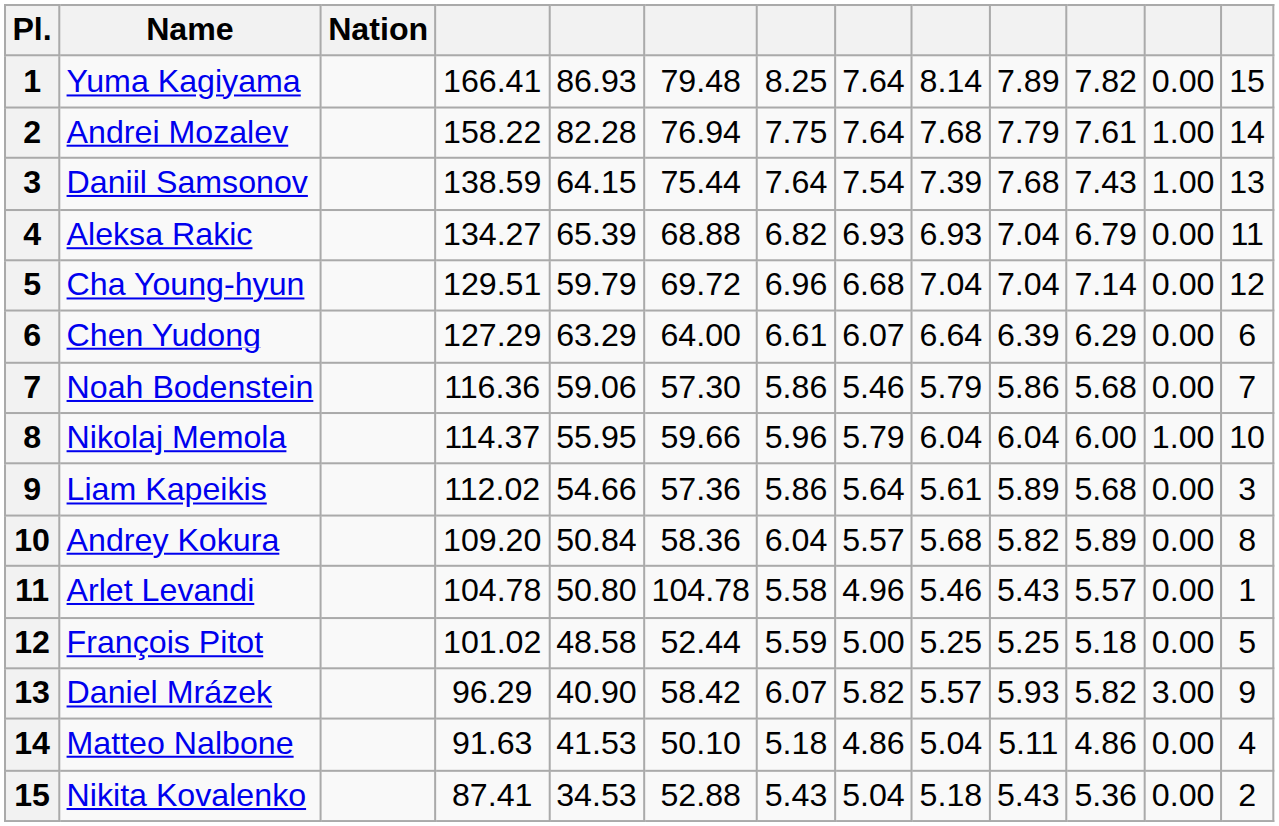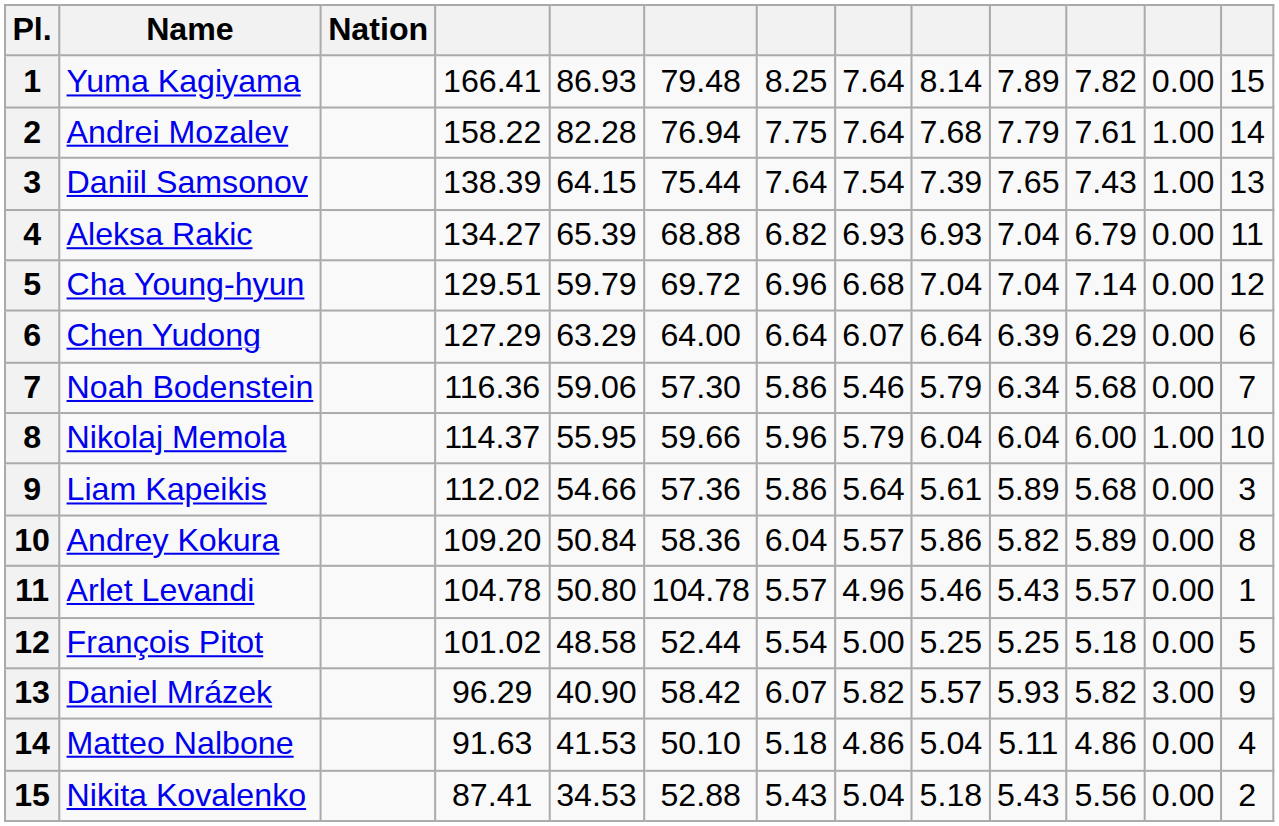 <table class="wikitable sortable" style="text-align:center">
 <tr>
 <th>Pl.</th>
 <th>Name</th>
 <th>Nation</th>
 <th></th>
 <th></th>
 <th></th>
 <th></th>
 <th></th>
 <th></th>
 <th></th>
 <th></th>
 <th></th>
 <th></th>
 </tr>
 <tr>
 <th>1</th>
 <td align=left><a href='#'>Yuma Kagiyama</a></td>
 <td align=left></td>
 <td>166.41</td>
 <td>86.93</td>
 <td>79.48</td>
 <td>8.25</td>
 <td>7.64</td>
 <td>8.14</td>
 <td>7.89</td>
 <td>7.82</td>
 <td>0.00</td>
 <td>15</td>
 </tr>
 <tr>
 <th>2</th>
 <td align=left><a href='#'>Andrei Mozalev</a></td>
 <td align=left></td>
 <td>158.22</td>
 <td>82.28</td>
 <td>76.94</td>
 <td>7.75</td>
 <td>7.64</td>
 <td>7.68</td>
 <td>7.79</td>
 <td>7.61</td>
 <td>1.00</td>
 <td>14</td>
 </tr>
 <tr>
 <th>3</th>
 <td align=left><a href='#'>Daniil Samsonov</a></td>
 <td align=left></td>
-<td>138.59</td>
+<td>138.39</td>
 <td>64.15</td>
 <td>75.44</td>
 <td>7.64</td>
 <td>7.54</td>
 <td>7.39</td>
-<td>7.68</td>
+<td>7.65</td>
 <td>7.43</td>
 <td>1.00</td>
 <td>13</td>
 </tr>
 <tr>
 <th>4</th>
 <td align=left><a href='#'>Aleksa Rakic</a></td>
 <td align=left></td>
 <td>134.27</td>
 <td>65.39</td>
 <td>68.88</td>
 <td>6.82</td>
 <td>6.93</td>
 <td>6.93</td>
 <td>7.04</td>
 <td>6.79</td>
 <td>0.00</td>
 <td>11</td>
 </tr>
 <tr>
 <th>5</th>
 <td align=left><a href='#'>Cha Young-hyun</a></td>
 <td align=left></td>
 <td>129.51</td>
 <td>59.79</td>
 <td>69.72</td>
 <td>6.96</td>
 <td>6.68</td>
 <td>7.04</td>
 <td>7.04</td>
 <td>7.14</td>
 <td>0.00</td>
 <td>12</td>
 </tr>
 <tr>
 <th>6</th>
 <td align=left><a href='#'>Chen Yudong</a></td>
 <td align=left></td>
 <td>127.29</td>
 <td>63.29</td>
 <td>64.00</td>
-<td>6.61</td>
+<td>6.64</td>
 <td>6.07</td>
 <td>6.64</td>
 <td>6.39</td>
 <td>6.29</td>
 <td>0.00</td>
 <td>6</td>
 </tr>
 <tr>
 <th>7</th>
 <td align=left><a href='#'>Noah Bodenstein</a></td>
 <td align=left></td>
 <td>116.36</td>
 <td>59.06</td>
 <td>57.30</td>
 <td>5.86</td>
 <td>5.46</td>
 <td>5.79</td>
-<td>5.86</td>
+<td>6.34</td>
 <td>5.68</td>
 <td>0.00</td>
 <td>7</td>
 </tr>
 <tr>
 <th>8</th>
 <td align=left><a href='#'>Nikolaj Memola</a></td>
 <td align=left></td>
 <td>114.37</td>
 <td>55.95</td>
 <td>59.66</td>
 <td>5.96</td>
 <td>5.79</td>
 <td>6.04</td>
 <td>6.04</td>
 <td>6.00</td>
 <td>1.00</td>
 <td>10</td>
 </tr>
 <tr>
 <th>9</th>
 <td align=left><a href='#'>Liam Kapeikis</a></td>
 <td align=left></td>
 <td>112.02</td>
 <td>54.66</td>
 <td>57.36</td>
 <td>5.86</td>
 <td>5.64</td>
 <td>5.61</td>
 <td>5.89</td>
 <td>5.68</td>
 <td>0.00</td>
 <td>3</td>
 </tr>
 <tr>
 <th>10</th>
 <td align=left><a href='#'>Andrey Kokura</a></td>
 <td align=left></td>
 <td>109.20</td>
 <td>50.84</td>
 <td>58.36</td>
 <td>6.04</td>
 <td>5.57</td>
-<td>5.68</td>
+<td>5.86</td>
 <td>5.82</td>
 <td>5.89</td>
 <td>0.00</td>
 <td>8</td>
 </tr>
 <tr>
 <th>11</th>
 <td align=left><a href='#'>Arlet Levandi</a></td>
 <td align=left></td>
 <td>104.78</td>
 <td>50.80</td>
 <td>104.78</td>
-<td>5.58</td>
+<td>5.57</td>
 <td>4.96</td>
 <td>5.46</td>
 <td>5.43</td>
 <td>5.57</td>
 <td>0.00</td>
 <td>1</td>
 </tr>
 <tr>
 <th>12</th>
 <td align=left><a href='#'>François Pitot</a></td>
 <td align=left></td>
 <td>101.02</td>
 <td>48.58</td>
 <td>52.44</td>
-<td>5.59</td>
+<td>5.54</td>
 <td>5.00</td>
 <td>5.25</td>
 <td>5.25</td>
 <td>5.18</td>
 <td>0.00</td>
 <td>5</td>
 </tr>
 <tr>
 <th>13</th>
 <td align=left><a href='#'>Daniel Mrázek</a></td>
 <td align=left></td>
 <td>96.29</td>
 <td>40.90</td>
 <td>58.42</td>
 <td>6.07</td>
 <td>5.82</td>
 <td>5.57</td>
 <td>5.93</td>
 <td>5.82</td>
 <td>3.00</td>
 <td>9</td>
 </tr>
 <tr>
 <th>14</th>
 <td align=left><a href='#'>Matteo Nalbone</a></td>
 <td align=left></td>
 <td>91.63</td>
 <td>41.53</td>
 <td>50.10</td>
 <td>5.18</td>
 <td>4.86</td>
 <td>5.04</td>
 <td>5.11</td>
 <td>4.86</td>
 <td>0.00</td>
 <td>4</td>
 </tr>
 <tr>
 <th>15</th>
 <td align=left><a href='#'>Nikita Kovalenko</a></td>
 <td align=left></td>
 <td>87.41</td>
 <td>34.53</td>
 <td>52.88</td>
 <td>5.43</td>
 <td>5.04</td>
 <td>5.18</td>
 <td>5.43</td>
-<td>5.36</td>
+<td>5.56</td>
 <td>0.00</td>
 <td>2</td>
 </tr>
 </table>
